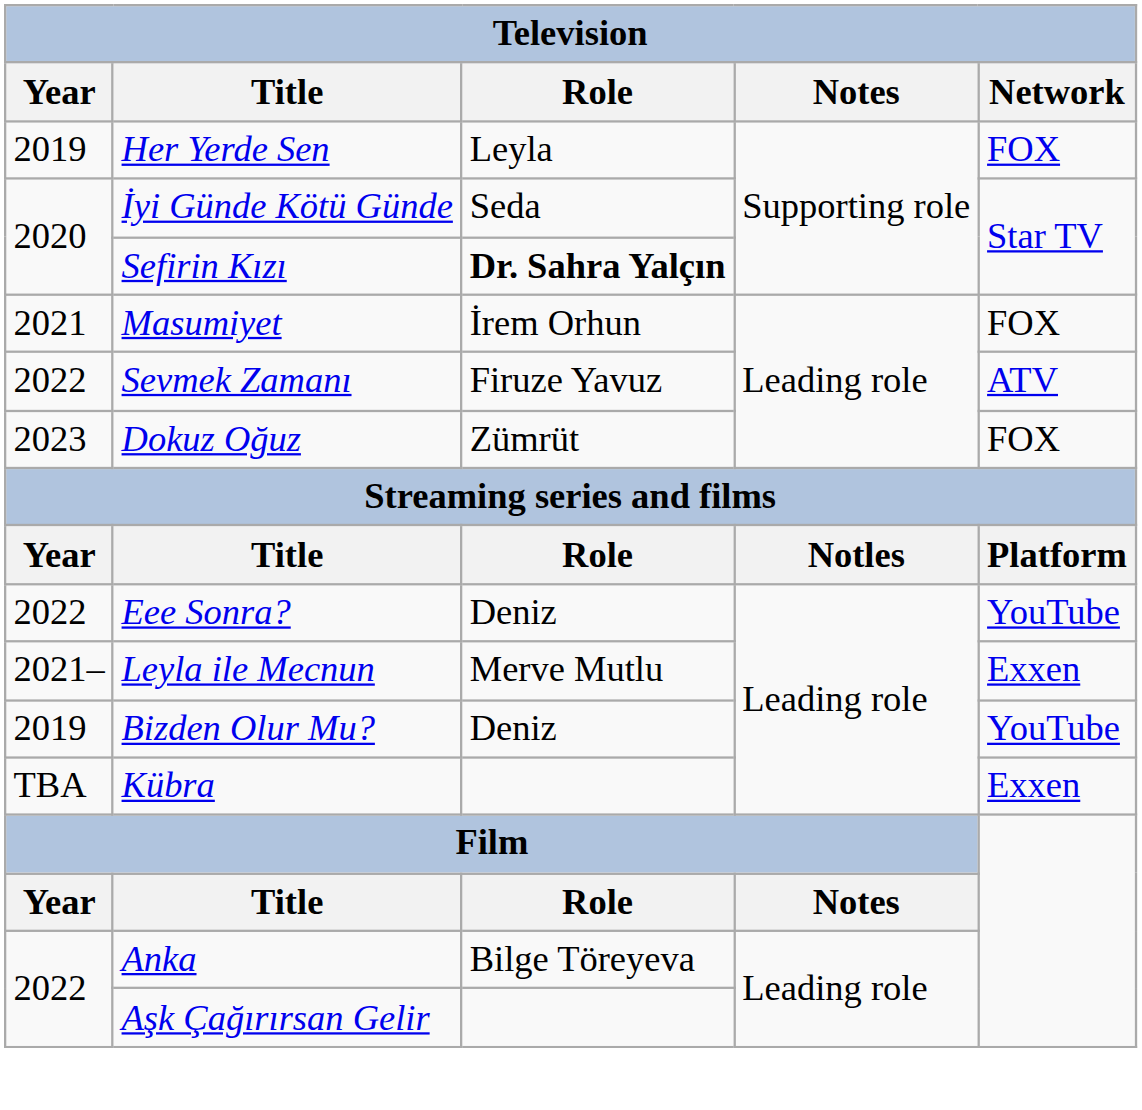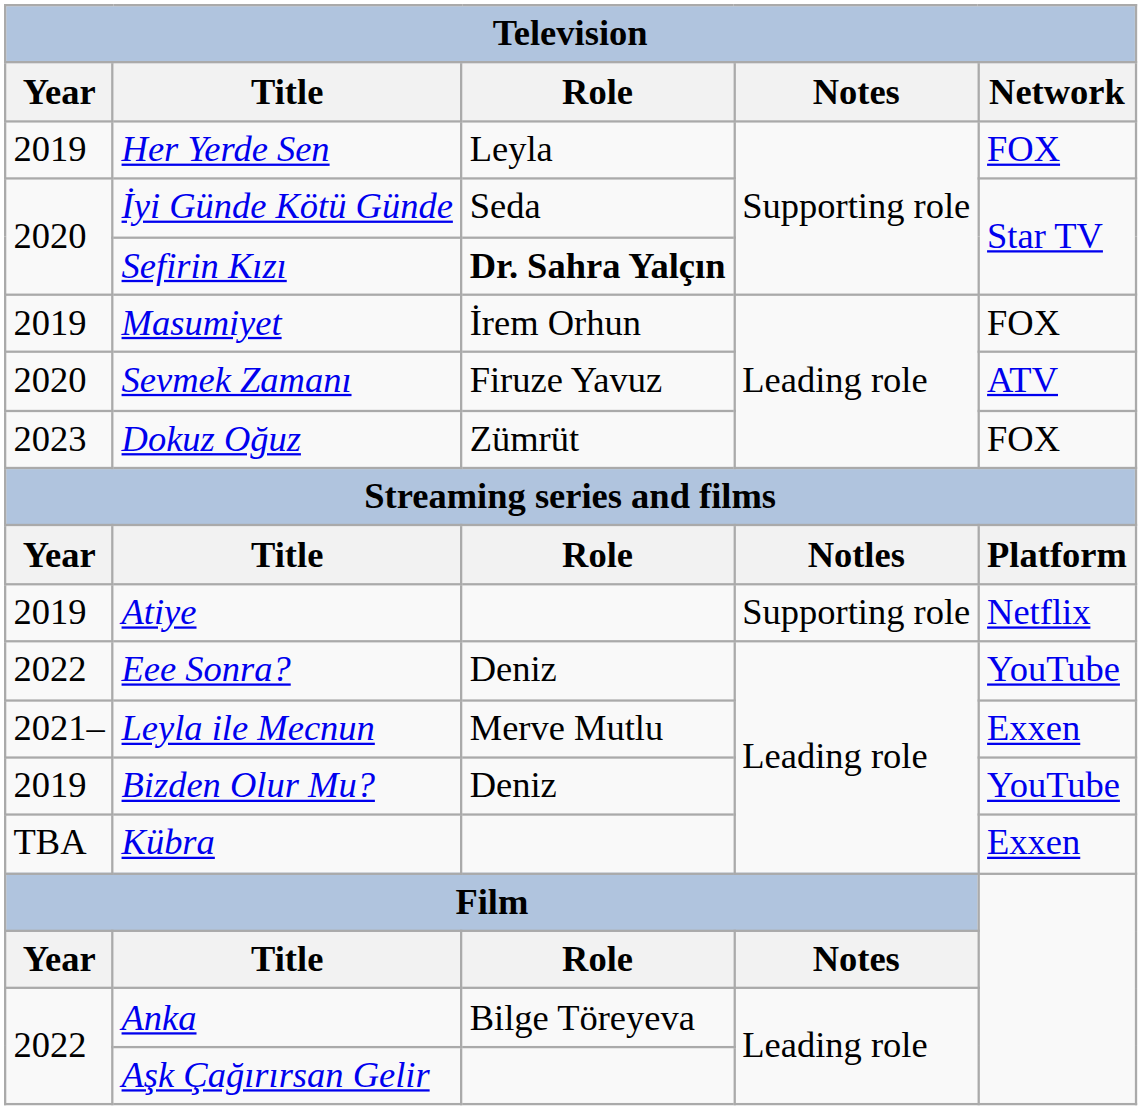 <table class="wikitable">
 <tr>
 <th colspan="5" style="background:LightSteelBlue">Television</th>
 </tr>
 <tr>
 <th>Year</th>
 <th>Title</th>
 <th>Role</th>
 <th>Notes</th>
 <th>Network</th>
 </tr>
 <tr>
 <td>2019</td>
 <td><em><a href='#'>Her Yerde Sen</a></em></td>
 <td>Leyla</td>
 <td rowspan="3">Supporting role</td>
 <td><a href='#'>FOX</a></td>
 </tr>
 <tr>
 <td rowspan="2">2020</td>
 <td><em><a href='#'>İyi Günde Kötü Günde</a></em></td>
 <td>Seda</td>
 <td rowspan="2"><a href='#'>Star TV</a></td>
 </tr>
 <tr>
 <td><em><a href='#'>Sefirin Kızı</a></em></td>
 <td><strong>Dr. Sahra Yalçın</strong></td>
 </tr>
 <tr>
-<td>2021</td>
+<td>2019</td>
 <td><em><a href='#'>Masumiyet</a></em></td>
 <td>İrem Orhun</td>
 <td rowspan="3">Leading role</td>
 <td>FOX</td>
 </tr>
 <tr>
-<td>2022</td>
+<td>2020</td>
 <td><em><a href='#'>Sevmek Zamanı</a></em></td>
 <td>Firuze Yavuz</td>
 <td><a href='#'>ATV</a></td>
 </tr>
 <tr>
 <td>2023</td>
 <td><em><a href='#'>Dokuz Oğuz</a></em></td>
 <td>Zümrüt</td>
 <td>FOX</td>
 </tr>
 <tr>
 <th colspan="5" style="background:LightSteelBlue">Streaming series and films</th>
 </tr>
 <tr>
 <th>Year</th>
 <th>Title</th>
 <th>Role</th>
 <th>Notles</th>
 <th>Platform</th>
+</tr>
+<tr>
+<td>2019</td>
+<td><em><a href='#'>Atiye</a></em></td>
+<td></td>
+<td>Supporting role</td>
+<td><a href='#'>Netflix</a></td>
 </tr>
 <tr>
 <td>2022</td>
 <td><em><a href='#'>Eee Sonra?</a></em></td>
 <td>Deniz</td>
 <td rowspan="4">Leading role</td>
 <td><a href='#'>YouTube</a></td>
 </tr>
 <tr>
 <td>2021–</td>
 <td><em><a href='#'>Leyla ile Mecnun</a></em></td>
 <td>Merve Mutlu</td>
 <td><a href='#'>Exxen</a></td>
 </tr>
 <tr>
 <td>2019</td>
 <td><em><a href='#'>Bizden Olur Mu?</a></em></td>
 <td>Deniz</td>
 <td><a href='#'>YouTube</a></td>
 </tr>
 <tr>
 <td>TBA</td>
 <td><em><a href='#'>Kübra</a></em></td>
 <td></td>
 <td><a href='#'>Exxen</a></td>
 </tr>
 <tr>
 <th colspan="4" style="background:LightSteelBlue">Film</th>
 </tr>
 <tr>
 <th>Year</th>
 <th>Title</th>
 <th>Role</th>
 <th>Notes</th>
 </tr>
 <tr>
 <td rowspan="2">2022</td>
 <td><em><a href='#'>Anka</a></em></td>
 <td>Bilge Töreyeva</td>
 <td rowspan="2">Leading role</td>
 </tr>
 <tr>
 <td><em><a href='#'>Aşk Çağırırsan Gelir</a></em></td>
 <td></td>
 </tr>
 </table>
